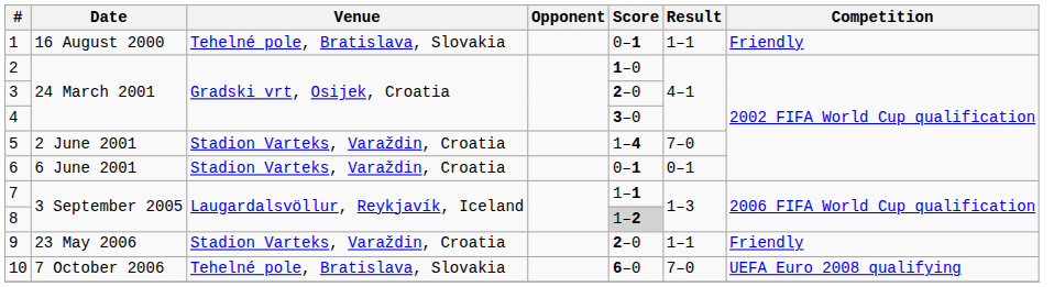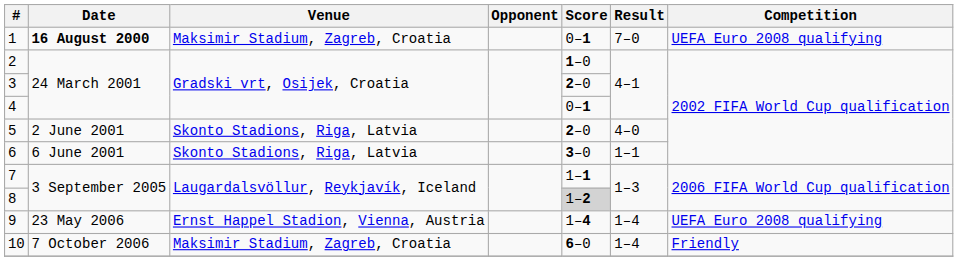 <table class="wikitable">
 <tr>
 <th>#</th>
 <th>Date</th>
 <th>Venue</th>
 <th>Opponent</th>
 <th>Score</th>
 <th>Result</th>
 <th>Competition</th>
 </tr>
 <tr>
 <td>1</td>
-<td>16 August 2000</td>
-<td><a href='#'>Tehelné pole</a>, <a href='#'>Bratislava</a>, Slovakia</td>
+<td><strong>16 August 2000</strong></td>
+<td><a href='#'>Maksimir Stadium</a>, <a href='#'>Zagreb</a>, Croatia</td>
 <td></td>
 <td>0–<strong>1</strong></td>
-<td>1–1</td>
-<td><a href='#'>Friendly</a></td>
+<td>7–0</td>
+<td><a href='#'>UEFA Euro 2008 qualifying</a></td>
 </tr>
 <tr>
 <td>2</td>
 <td rowspan=3>24 March 2001</td>
 <td rowspan=3><a href='#'>Gradski vrt</a>, <a href='#'>Osijek</a>, Croatia</td>
 <td rowspan=3></td>
 <td><strong>1</strong>–0</td>
 <td rowspan=3>4–1</td>
 <td rowspan=5><a href='#'>2002 FIFA World Cup qualification</a></td>
 </tr>
 <tr>
 <td>3</td>
 <td><strong>2</strong>–0</td>
 </tr>
 <tr>
 <td>4</td>
-<td><strong>3</strong>–0</td>
+<td>0–<strong>1</strong></td>
 </tr>
 <tr>
 <td>5</td>
 <td>2 June 2001</td>
-<td><a href='#'>Stadion Varteks</a>, <a href='#'>Varaždin</a>, Croatia</td>
+<td><a href='#'>Skonto Stadions</a>, <a href='#'>Riga</a>, Latvia</td>
 <td></td>
-<td>1–<strong>4</strong></td>
-<td>7–0</td>
+<td><strong>2</strong>–0</td>
+<td>4–0</td>
 </tr>
 <tr>
 <td>6</td>
 <td>6 June 2001</td>
-<td><a href='#'>Stadion Varteks</a>, <a href='#'>Varaždin</a>, Croatia</td>
+<td><a href='#'>Skonto Stadions</a>, <a href='#'>Riga</a>, Latvia</td>
 <td></td>
-<td>0–<strong>1</strong></td>
-<td>0–1</td>
+<td><strong>3</strong>–0</td>
+<td>1–1</td>
 </tr>
 <tr>
 <td>7</td>
 <td rowspan=2>3 September 2005</td>
 <td rowspan=2><a href='#'>Laugardalsvöllur</a>, <a href='#'>Reykjavík</a>, Iceland</td>
 <td rowspan=2></td>
 <td>1–<strong>1</strong></td>
 <td rowspan=2>1–3</td>
 <td rowspan=2><a href='#'>2006 FIFA World Cup qualification</a></td>
 </tr>
 <tr>
 <td>8</td>
 <td style="background: lightgrey;">1–<strong>2</strong></td>
 </tr>
 <tr>
 <td>9</td>
 <td>23 May 2006</td>
-<td><a href='#'>Stadion Varteks</a>, <a href='#'>Varaždin</a>, Croatia</td>
+<td><a href='#'>Ernst Happel Stadion</a>, <a href='#'>Vienna</a>, Austria</td>
 <td></td>
-<td><strong>2</strong>–0</td>
-<td>1–1</td>
-<td><a href='#'>Friendly</a></td>
+<td>1–<strong>4</strong></td>
+<td>1–4</td>
+<td><a href='#'>UEFA Euro 2008 qualifying</a></td>
 </tr>
 <tr>
 <td>10</td>
 <td>7 October 2006</td>
-<td><a href='#'>Tehelné pole</a>, <a href='#'>Bratislava</a>, Slovakia</td>
+<td><a href='#'>Maksimir Stadium</a>, <a href='#'>Zagreb</a>, Croatia</td>
 <td></td>
 <td><strong>6</strong>–0</td>
-<td>7–0</td>
-<td><a href='#'>UEFA Euro 2008 qualifying</a></td>
+<td>1–4</td>
+<td><a href='#'>Friendly</a></td>
 </tr>
 <tr>
 </tr>
 </table>
